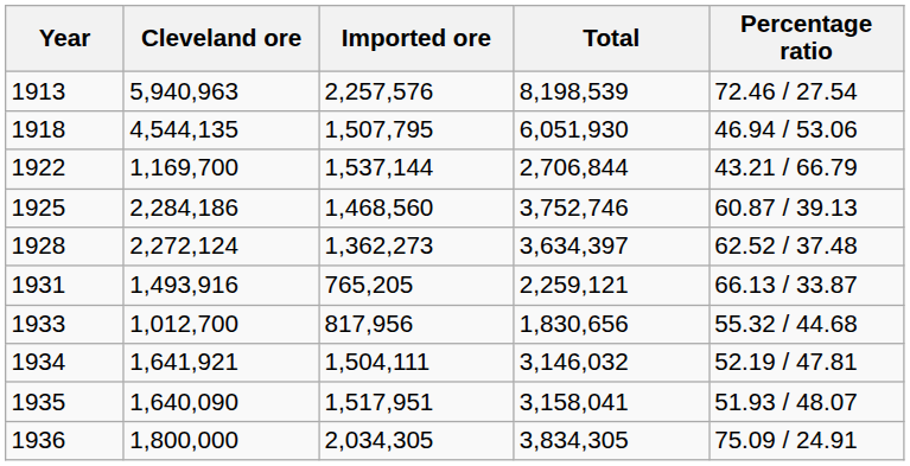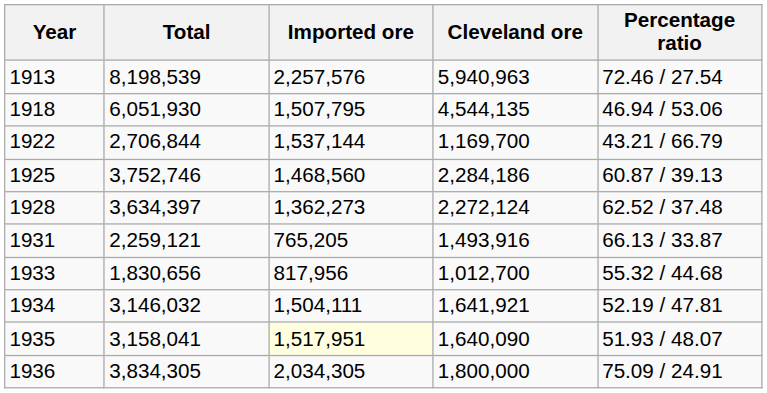 <table class="wikitable">
 <tr>
 <th scope="col" width="70">Year</th>
+<th scope="col" width="120">Total</th>
+<th scope="col" width="120">Imported ore</th>
 <th scope="col" width="120">Cleveland ore</th>
-<th scope="col" width="120">Imported ore</th>
-<th scope="col" width="120">Total</th>
 <th scope="col" width="120">Percentage ratio</th>
 </tr>
 <tr>
 <td>1913</td>
+<td>8,198,539</td>
+<td>2,257,576</td>
 <td>5,940,963</td>
-<td>2,257,576</td>
-<td>8,198,539</td>
 <td>72.46 / 27.54</td>
 </tr>
 <tr>
 <td>1918</td>
+<td>6,051,930</td>
+<td>1,507,795</td>
 <td>4,544,135</td>
-<td>1,507,795</td>
-<td>6,051,930</td>
 <td>46.94 / 53.06</td>
 </tr>
 <tr>
 <td>1922</td>
+<td>2,706,844</td>
+<td>1,537,144</td>
 <td>1,169,700</td>
-<td>1,537,144</td>
-<td>2,706,844</td>
 <td>43.21 / 66.79</td>
 </tr>
 <tr>
 <td>1925</td>
+<td>3,752,746</td>
+<td>1,468,560</td>
 <td>2,284,186</td>
-<td>1,468,560</td>
-<td>3,752,746</td>
 <td>60.87 / 39.13</td>
 </tr>
 <tr>
 <td>1928</td>
+<td>3,634,397</td>
+<td>1,362,273</td>
 <td>2,272,124</td>
-<td>1,362,273</td>
-<td>3,634,397</td>
 <td>62.52 / 37.48</td>
 </tr>
 <tr>
 <td>1931</td>
+<td>2,259,121</td>
+<td>765,205</td>
 <td>1,493,916</td>
-<td>765,205</td>
-<td>2,259,121</td>
 <td>66.13 / 33.87</td>
 </tr>
 <tr>
 <td>1933</td>
+<td>1,830,656</td>
+<td>817,956</td>
 <td>1,012,700</td>
-<td>817,956</td>
-<td>1,830,656</td>
 <td>55.32 / 44.68</td>
 </tr>
 <tr>
 <td>1934</td>
+<td>3,146,032</td>
+<td>1,504,111</td>
 <td>1,641,921</td>
-<td>1,504,111</td>
-<td>3,146,032</td>
 <td>52.19 / 47.81</td>
 </tr>
 <tr>
 <td>1935</td>
+<td>3,158,041</td>
+<td style="background: lightyellow;">1,517,951</td>
 <td>1,640,090</td>
-<td>1,517,951</td>
-<td>3,158,041</td>
 <td>51.93 / 48.07</td>
 </tr>
 <tr>
 <td>1936</td>
+<td>3,834,305</td>
+<td>2,034,305</td>
 <td>1,800,000</td>
-<td>2,034,305</td>
-<td>3,834,305</td>
 <td>75.09 / 24.91</td>
 </tr>
 </table>
